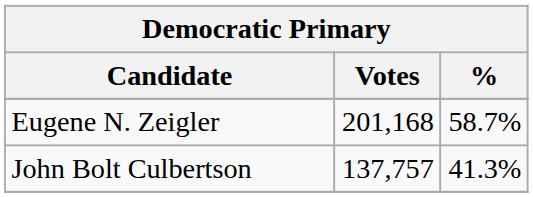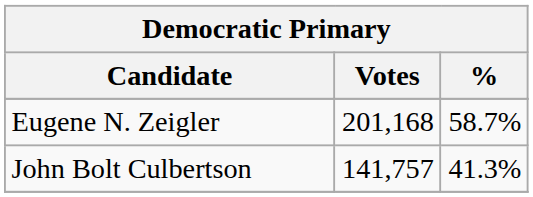 <table class="wikitable" align="left" style="margin: 1em 1em 1em 0; font-size: 95%;">
 <tr>
 <th colspan="3">Democratic Primary</th>
 </tr>
 <tr>
 <th colspan="1" style="width: 170px">Candidate</th>
 <th style="width: 50px">Votes</th>
 <th style="width: 40px">%</th>
 </tr>
 <tr>
 </tr>
 <tr>
 <td>Eugene N. Zeigler</td>
 <td align="right">201,168</td>
 <td align="right">58.7%</td>
 </tr>
 <tr>
 <td>John Bolt Culbertson</td>
-<td align="right">137,757</td>
+<td align="right">141,757</td>
 <td align="right">41.3%</td>
 </tr>
 <tr>
 </tr>
 </table>
